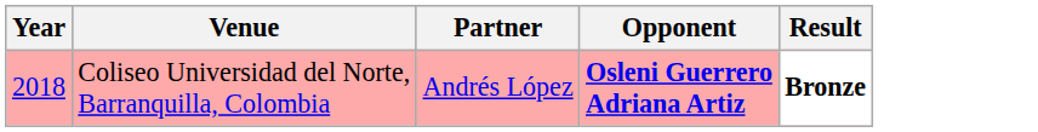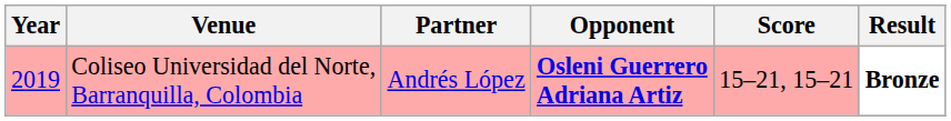 <table class="sortable wikitable" style="font-size: 90%;">
 <tr>
 <th>Year</th>
 <th>Venue</th>
 <th>Partner</th>
 <th>Opponent</th>
+<th>Score</th>
 <th>Result</th>
 </tr>
 <tr style="background:#FFAAAA">
-<td align="center"><a href='#'>2018</a></td>
+<td align="center"><a href='#'>2019</a></td>
 <td align="left">Coliseo Universidad del Norte,<br><a href='#'>Barranquilla, Colombia</a></td>
 <td align="left"> <a href='#'>Andrés López</a></td>
 <td align="left"><strong> <a href='#'>Osleni Guerrero</a> <br>  <a href='#'>Adriana Artiz</a></strong></td>
+<td align="left">15–21, 15–21</td>
 <td style="text-align:left; background:white"> <strong>Bronze</strong></td>
 </tr>
 </table>
